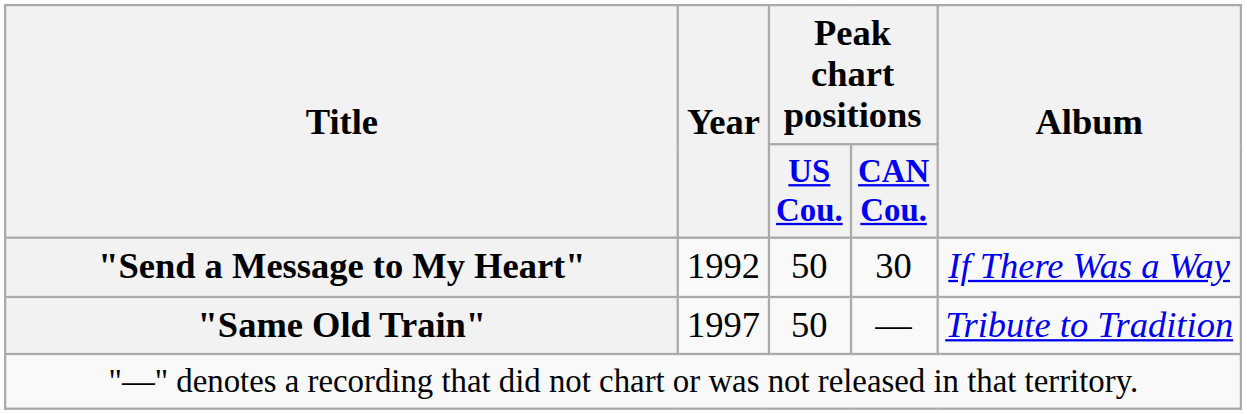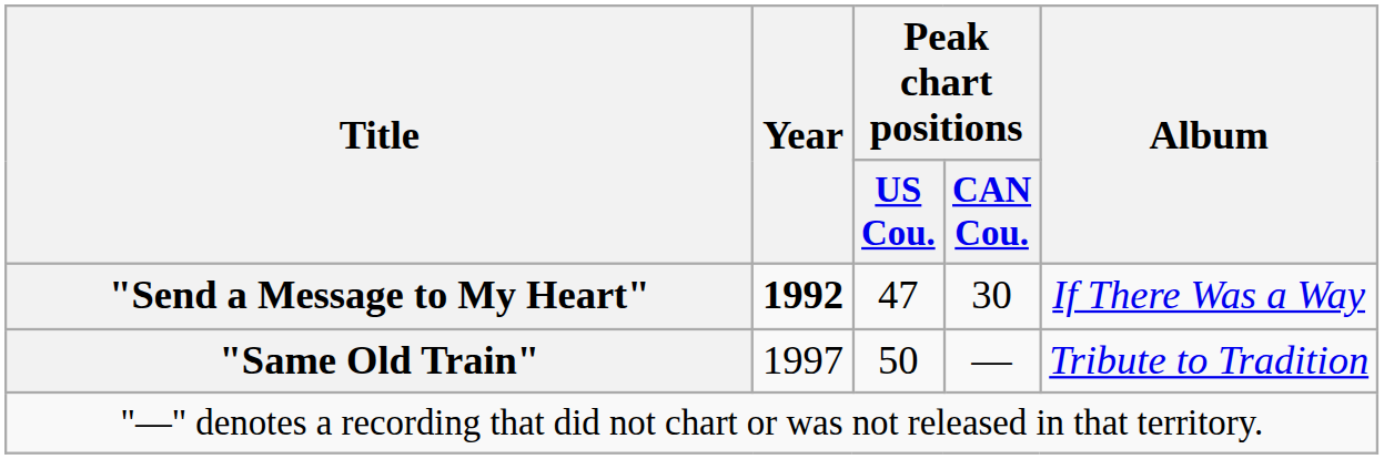 <table class="wikitable plainrowheaders" style="text-align:center;" border="1">
 <tr>
 <th scope="col" rowspan="2" style="width:18em;">Title</th>
 <th scope="col" rowspan="2">Year</th>
 <th scope="col" colspan="2">Peak chart<br>positions</th>
 <th scope="col" rowspan="2">Album</th>
 </tr>
 <tr>
 <th scope="col" style="width:2em;font-size:90%;"><a href='#'>US<br>Cou.</a><br></th>
 <th scope="col" style="width:2em;font-size:90%;"><a href='#'>CAN<br>Cou.</a><br></th>
 </tr>
 <tr>
 <th scope="row">"Send a Message to My Heart"<br></th>
-<td>1992</td>
-<td>50</td>
+<td><strong>1992</strong></td>
+<td>47</td>
 <td>30</td>
 <td><em><a href='#'>If There Was a Way</a></em></td>
 </tr>
 <tr>
 <th scope="row">"Same Old Train"<br></th>
 <td>1997</td>
 <td>50</td>
 <td>—</td>
 <td><em><a href='#'>Tribute to Tradition</a></em></td>
 </tr>
 <tr>
 <td colspan="5" style="font-size:90%">"—" denotes a recording that did not chart or was not released in that territory.</td>
 </tr>
 </table>
